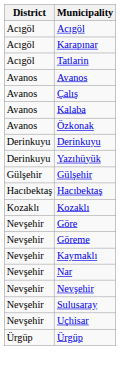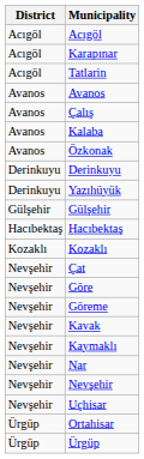 <table class="sortable wikitable">
 <tr>
 <th>District</th>
 <th>Municipality</th>
 </tr>
 <tr>
 <td>Acıgöl</td>
 <td><a href='#'>Acıgöl</a></td>
 </tr>
 <tr>
 <td>Acıgöl</td>
 <td><a href='#'>Karapınar</a></td>
 </tr>
 <tr>
 <td>Acıgöl</td>
 <td><a href='#'>Tatlarin</a></td>
 </tr>
 <tr>
 <td>Avanos</td>
 <td><a href='#'>Avanos</a></td>
 </tr>
 <tr>
 <td>Avanos</td>
 <td><a href='#'>Çalış</a></td>
 </tr>
 <tr>
 <td>Avanos</td>
 <td><a href='#'>Kalaba</a></td>
 </tr>
 <tr>
 <td>Avanos</td>
 <td><a href='#'>Özkonak</a></td>
 </tr>
 <tr>
 <td>Derinkuyu</td>
 <td><a href='#'>Derinkuyu</a></td>
 </tr>
 <tr>
 <td>Derinkuyu</td>
 <td><a href='#'>Yazıhüyük</a></td>
 </tr>
 <tr>
 <td>Gülşehir</td>
 <td><a href='#'>Gülşehir</a></td>
 </tr>
 <tr>
 <td>Hacıbektaş</td>
 <td><a href='#'>Hacıbektaş</a></td>
 </tr>
 <tr>
 <td>Kozaklı</td>
 <td><a href='#'>Kozaklı</a></td>
 </tr>
 <tr>
 <td>Nevşehir</td>
+<td><a href='#'>Çat</a></td>
+</tr>
+<tr>
+<td>Nevşehir</td>
 <td><a href='#'>Göre</a></td>
 </tr>
 <tr>
 <td>Nevşehir</td>
 <td><a href='#'>Göreme</a></td>
+</tr>
+<tr>
+<td>Nevşehir</td>
+<td><a href='#'>Kavak</a></td>
 </tr>
 <tr>
 <td>Nevşehir</td>
 <td><a href='#'>Kaymaklı</a></td>
 </tr>
 <tr>
 <td>Nevşehir</td>
 <td><a href='#'>Nar</a></td>
 </tr>
 <tr>
 <td>Nevşehir</td>
 <td><a href='#'>Nevşehir</a></td>
 </tr>
 <tr>
 <td>Nevşehir</td>
-<td><a href='#'>Sulusaray</a></td>
+<td><a href='#'>Uçhisar</a></td>
 </tr>
 <tr>
-<td>Nevşehir</td>
-<td><a href='#'>Uçhisar</a></td>
+<td>Ürgüp</td>
+<td><a href='#'>Ortahisar</a></td>
 </tr>
 <tr>
 <td>Ürgüp</td>
 <td><a href='#'>Ürgüp</a></td>
 </tr>
 </table>
